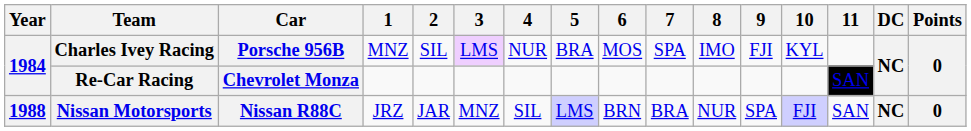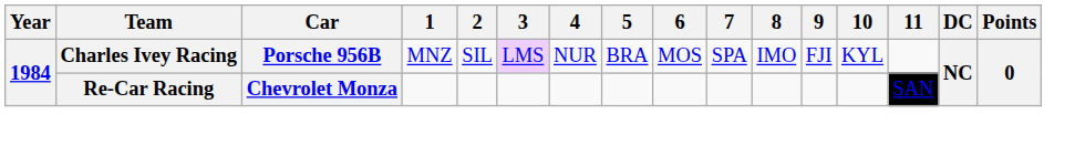 <table class="wikitable" style="text-align:center; font-size:90%">
 <tr>
 <th>Year</th>
 <th>Team</th>
 <th>Car</th>
 <th>1</th>
 <th>2</th>
 <th>3</th>
 <th>4</th>
 <th>5</th>
 <th>6</th>
 <th>7</th>
 <th>8</th>
 <th>9</th>
 <th>10</th>
 <th>11</th>
 <th>DC</th>
 <th>Points</th>
 </tr>
 <tr>
 <th rowspan=2><a href='#'>1984</a></th>
 <th> Charles Ivey Racing</th>
 <th><a href='#'>Porsche 956B</a></th>
 <td><a href='#'>MNZ</a></td>
 <td><a href='#'>SIL</a></td>
 <td style="background:#efcfff;"><a href='#'>LMS</a><br></td>
 <td><a href='#'>NUR</a></td>
 <td><a href='#'>BRA</a></td>
 <td><a href='#'>MOS</a></td>
 <td><a href='#'>SPA</a></td>
 <td><a href='#'>IMO</a></td>
 <td><a href='#'>FJI</a></td>
 <td><a href='#'>KYL</a></td>
 <td></td>
 <th rowspan=2>NC</th>
 <th rowspan=2>0</th>
 </tr>
 <tr>
 <th> Re-Car Racing</th>
 <th><a href='#'>Chevrolet Monza</a></th>
 <td></td>
 <td></td>
 <td></td>
 <td></td>
 <td></td>
 <td></td>
 <td></td>
 <td></td>
 <td></td>
 <td></td>
 <td style="background:#000000; color:white"><a href='#'>SAN</a><br></td>
 </tr>
-<tr>
-<th><a href='#'>1988</a></th>
-<th> <a href='#'>Nissan Motorsports</a></th>
-<th><a href='#'>Nissan R88C</a></th>
-<td><a href='#'>JRZ</a></td>
-<td><a href='#'>JAR</a></td>
-<td><a href='#'>MNZ</a></td>
-<td><a href='#'>SIL</a></td>
-<td style="background:#cfcfff;"><a href='#'>LMS</a><br></td>
-<td><a href='#'>BRN</a></td>
-<td><a href='#'>BRA</a></td>
-<td><a href='#'>NUR</a></td>
-<td><a href='#'>SPA</a></td>
-<td style="background:#cfcfff;"><a href='#'>FJI</a><br></td>
-<td><a href='#'>SAN</a></td>
-<th>NC</th>
-<th>0</th>
-</tr>
 </table>
